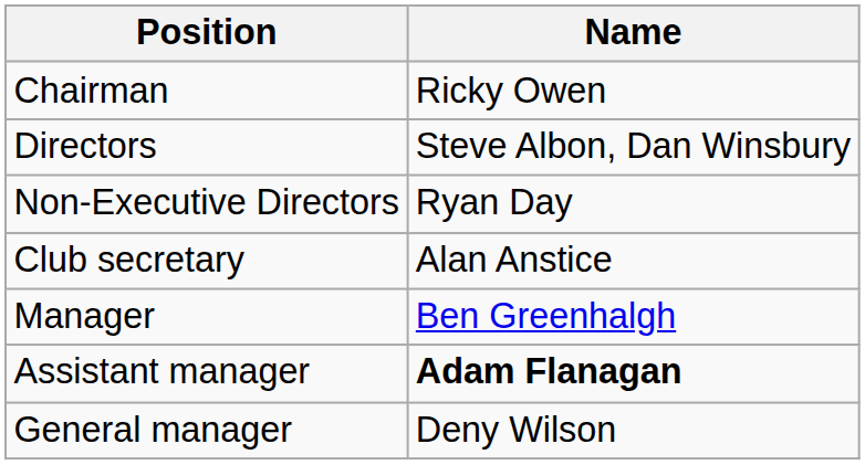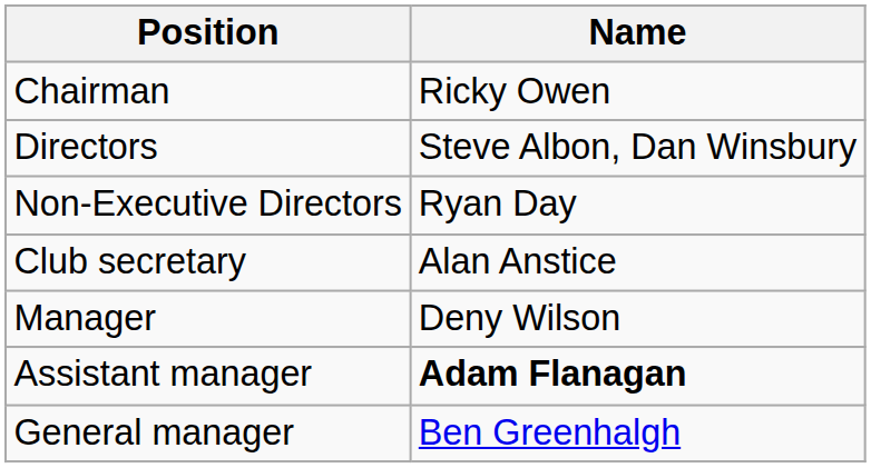 <table class="wikitable">
 <tr>
 <th>Position</th>
 <th>Name</th>
 </tr>
 <tr>
 <td>Chairman</td>
 <td>Ricky Owen</td>
 </tr>
 <tr>
 <td>Directors</td>
 <td>Steve Albon, Dan Winsbury</td>
 </tr>
 <tr>
 <td>Non-Executive Directors</td>
 <td>Ryan Day</td>
 </tr>
 <tr>
 <td>Club secretary</td>
 <td>Alan Anstice</td>
 </tr>
 <tr>
 <td>Manager</td>
-<td><a href='#'>Ben Greenhalgh</a></td>
+<td>Deny Wilson </td>
 </tr>
 <tr>
 <td>Assistant manager</td>
 <td><strong>Adam Flanagan</strong></td>
 </tr>
 <tr>
 <td>General manager</td>
-<td>Deny Wilson </td>
+<td><a href='#'>Ben Greenhalgh</a></td>
 </tr>
 </table>
